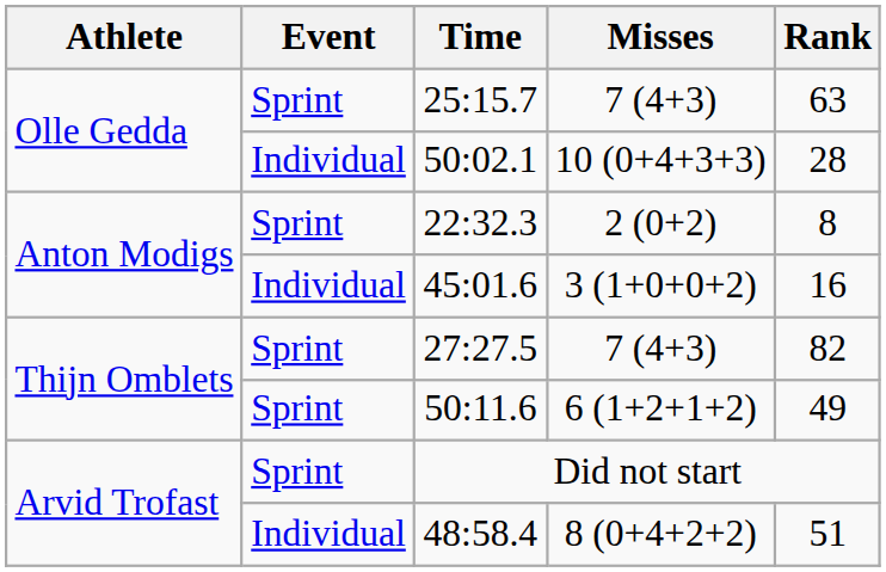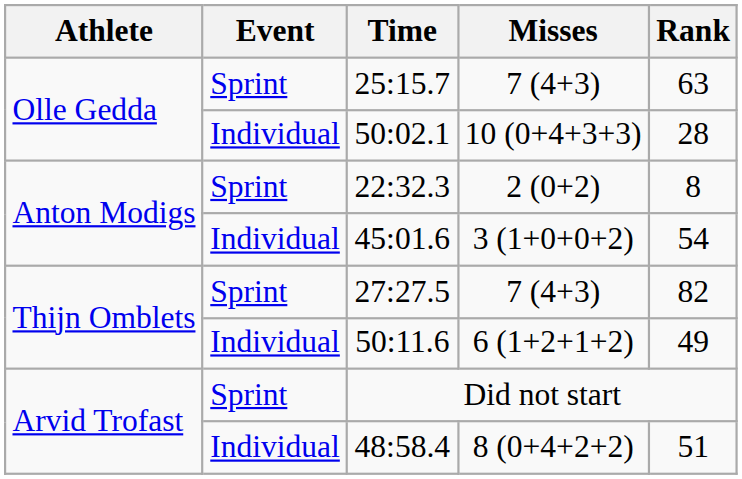 <table class="wikitable" style="font-size:90%">
 <tr>
 <th>Athlete</th>
 <th>Event</th>
 <th>Time</th>
 <th>Misses</th>
 <th>Rank</th>
 </tr>
 <tr align=center>
 <td align=left rowspan=2><a href='#'>Olle Gedda</a></td>
 <td align=left><a href='#'>Sprint</a></td>
 <td>25:15.7</td>
 <td>7 (4+3)</td>
 <td>63</td>
 </tr>
 <tr align=center>
 <td align=left><a href='#'>Individual</a></td>
 <td>50:02.1</td>
 <td>10 (0+4+3+3)</td>
 <td>28</td>
 </tr>
 <tr align=center>
 <td align=left rowspan=2><a href='#'>Anton Modigs</a></td>
 <td align=left><a href='#'>Sprint</a></td>
 <td>22:32.3</td>
 <td>2 (0+2)</td>
 <td>8</td>
 </tr>
 <tr align=center>
 <td align=left><a href='#'>Individual</a></td>
 <td>45:01.6</td>
 <td>3 (1+0+0+2)</td>
-<td>16</td>
+<td>54</td>
 </tr>
 <tr align=center>
 <td align=left rowspan=2><a href='#'>Thijn Omblets</a></td>
 <td align=left><a href='#'>Sprint</a></td>
 <td>27:27.5</td>
 <td>7 (4+3)</td>
 <td>82</td>
 </tr>
 <tr align=center>
-<td align=left><a href='#'>Sprint</a></td>
+<td align=left><a href='#'>Individual</a></td>
 <td>50:11.6</td>
 <td>6 (1+2+1+2)</td>
 <td>49</td>
 </tr>
 <tr align=center>
 <td align=left rowspan=2><a href='#'>Arvid Trofast</a></td>
 <td align=left><a href='#'>Sprint</a></td>
 <td colspan=3>Did not start</td>
 </tr>
 <tr align=center>
 <td align=left><a href='#'>Individual</a></td>
 <td>48:58.4</td>
 <td>8 (0+4+2+2)</td>
 <td>51</td>
 </tr>
 </table>
